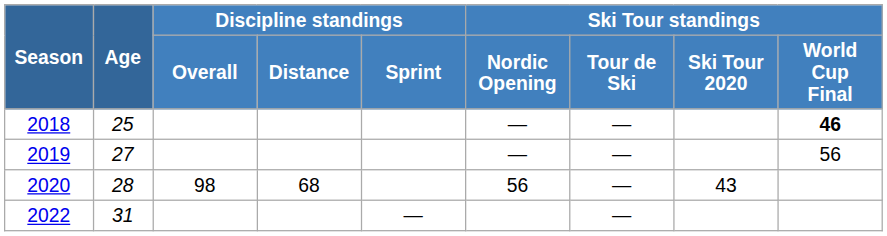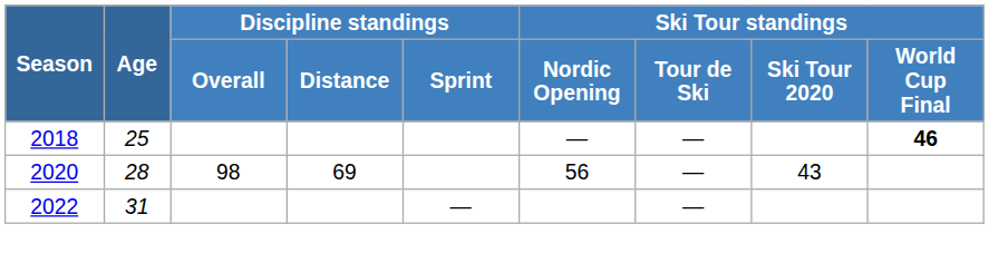 <table class="wikitable" style="font-size:95%; text-align:center; border:grey solid 1px; border-collapse:collapse; background:#ffffff;">
 <tr>
 <th style="background-color:#369; color:white; width:60px;" rowspan="2"> Season </th>
 <th style="background-color:#369; color:white; width:40px;" rowspan="2"> Age </th>
 <th style="background-color:#4180be; color:white;" colspan="3">Discipline standings</th>
 <th style="background-color:#4180be; color:white;" colspan="4">Ski Tour standings</th>
 </tr>
 <tr>
 <th style="background-color:#4180be; color:white; width:75px;">Overall</th>
 <th style="background-color:#4180be; color:white; width:75px;">Distance</th>
 <th style="background-color:#4180be; color:white; width:75px;">Sprint</th>
 <th style="background-color:#4180be; color:white; width:75px;">Nordic<br>Opening</th>
 <th style="background-color:#4180be; color:white; width:75px;">Tour de<br>Ski</th>
 <th style="background-color:#4180be; color:white; width:75px;">Ski Tour<br>2020</th>
 <th style="background-color:#4180be; color:white; width:75px;">World Cup<br>Final</th>
 </tr>
 <tr>
 <td><a href='#'>2018</a></td>
 <td><em>25</em></td>
 <td></td>
 <td></td>
 <td></td>
 <td>—</td>
 <td>—</td>
 <td></td>
 <td><strong>46</strong></td>
 </tr>
 <tr>
-<td><a href='#'>2019</a></td>
-<td><em>27</em></td>
-<td></td>
-<td></td>
-<td></td>
-<td>—</td>
-<td>—</td>
-<td></td>
-<td>56</td>
-</tr>
-<tr>
 <td><a href='#'>2020</a></td>
 <td><em>28</em></td>
 <td>98</td>
-<td>68</td>
+<td>69</td>
 <td></td>
 <td>56</td>
 <td>—</td>
 <td>43</td>
 <td></td>
 </tr>
 <tr>
 <td><a href='#'>2022</a></td>
 <td><em>31</em></td>
 <td></td>
 <td></td>
 <td>—</td>
 <td></td>
 <td>—</td>
 <td></td>
 <td></td>
 </tr>
 </table>
